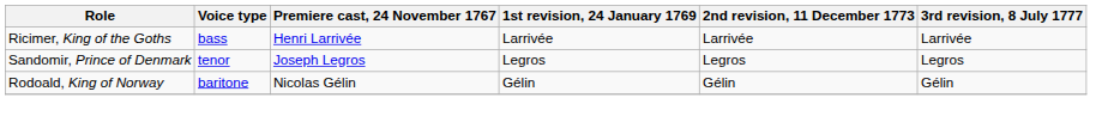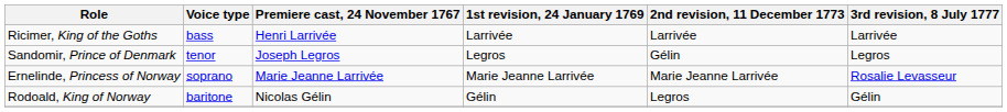 <table class="wikitable">
 <tr>
 <th>Role</th>
 <th>Voice type</th>
 <th>Premiere cast, 24 November 1767</th>
 <th>1st revision, 24 January 1769</th>
 <th>2nd revision, 11 December 1773</th>
 <th>3rd revision, 8 July 1777</th>
 </tr>
 <tr>
 <td>Ricimer, <em>King of the Goths</em></td>
 <td><a href='#'>bass</a></td>
 <td><a href='#'>Henri Larrivée</a></td>
 <td>Larrivée</td>
 <td>Larrivée</td>
 <td>Larrivée</td>
 </tr>
 <tr>
 <td>Sandomir, <em>Prince of Denmark</em></td>
 <td><a href='#'>tenor</a></td>
 <td><a href='#'>Joseph Legros</a></td>
 <td>Legros</td>
+<td>Gélin</td>
 <td>Legros</td>
-<td>Legros</td>
+</tr>
+<tr>
+<td>Ernelinde, <em>Princess of Norway</em></td>
+<td><a href='#'>soprano</a></td>
+<td><a href='#'>Marie Jeanne Larrivée</a></td>
+<td>Marie Jeanne Larrivée</td>
+<td>Marie Jeanne Larrivée</td>
+<td><a href='#'>Rosalie Levasseur</a></td>
 </tr>
 <tr>
 <td>Rodoald, <em>King of Norway</em></td>
 <td><a href='#'>baritone</a></td>
 <td>Nicolas Gélin</td>
 <td>Gélin</td>
-<td>Gélin</td>
+<td>Legros</td>
 <td>Gélin</td>
 </tr>
 <tr>
 </tr>
 </table>
